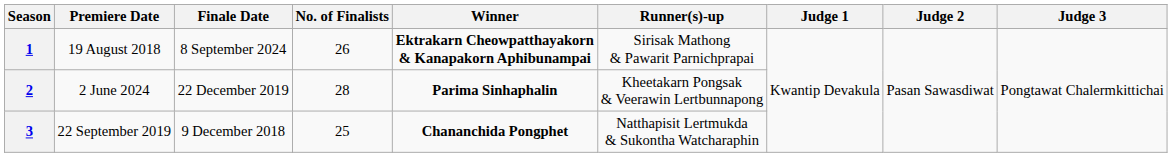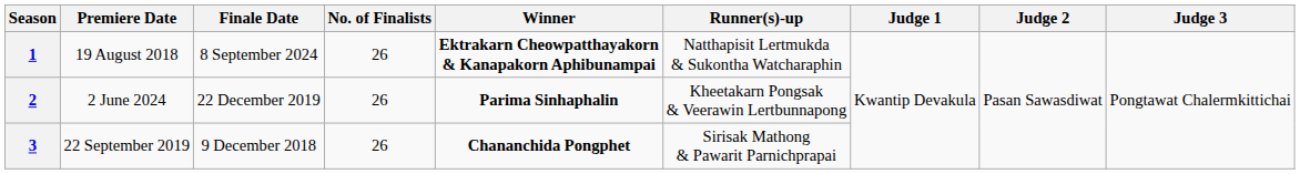 <table class="wikitable" style="text-align:center; font-size:95%;">
 <tr>
 <th>Season</th>
 <th>Premiere Date</th>
 <th>Finale Date</th>
 <th>No. of Finalists</th>
 <th>Winner</th>
 <th>Runner(s)-up</th>
 <th>Judge 1</th>
 <th>Judge 2</th>
 <th>Judge 3</th>
 </tr>
 <tr>
 <th><a href='#'>1</a></th>
 <td>19 August 2018</td>
 <td>8 September 2024</td>
 <td>26</td>
 <td><strong>Ektrakarn Cheowpatthayakorn<br>& Kanapakorn Aphibunampai</strong></td>
-<td>Sirisak Mathong <br> & Pawarit Parnichprapai</td>
+<td>Natthapisit Lertmukda<br>& Sukontha Watcharaphin</td>
 <td rowspan="3">Kwantip Devakula</td>
 <td rowspan="3">Pasan Sawasdiwat</td>
 <td rowspan="3">Pongtawat Chalermkittichai</td>
 </tr>
 <tr>
 <th><a href='#'>2</a></th>
 <td>2 June 2024</td>
 <td>22 December 2019</td>
-<td>28</td>
+<td>26</td>
 <td><strong>Parima Sinhaphalin</strong></td>
 <td>Kheetakarn Pongsak <br> & Veerawin Lertbunnapong</td>
 </tr>
 <tr>
 <th><a href='#'>3</a></th>
 <td>22 September 2019</td>
 <td>9 December 2018</td>
-<td>25</td>
+<td>26</td>
 <td><strong>Chananchida Pongphet</strong></td>
-<td>Natthapisit Lertmukda<br>& Sukontha Watcharaphin</td>
+<td>Sirisak Mathong <br> & Pawarit Parnichprapai</td>
 </tr>
 </table>
